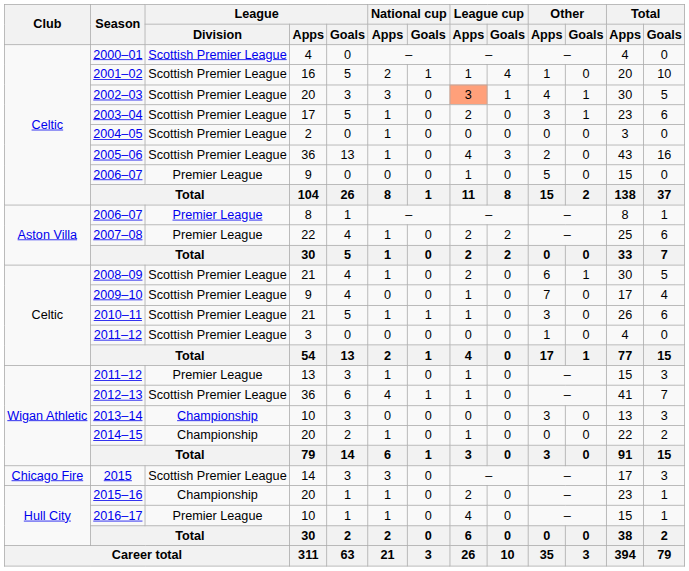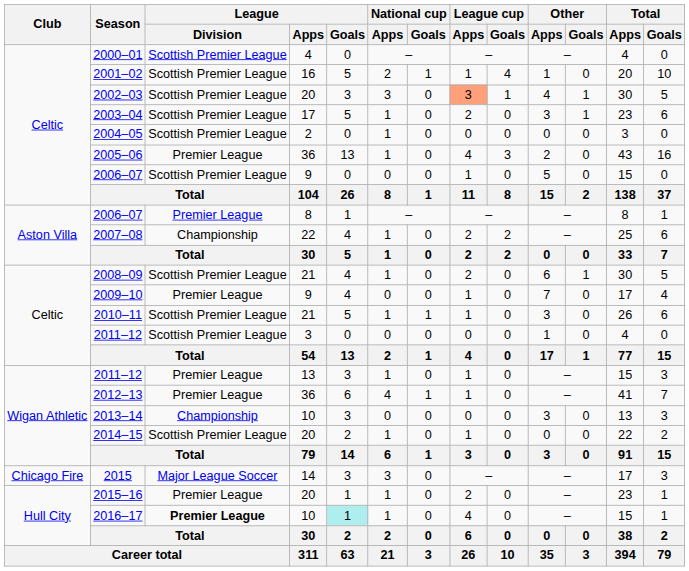 <table class="wikitable" style="text-align:center">
 <tr>
 <th rowspan="2">Club</th>
 <th rowspan="2">Season</th>
 <th colspan="3">League</th>
 <th colspan="2">National cup</th>
 <th colspan="2">League cup</th>
 <th colspan="2">Other</th>
 <th colspan="2">Total</th>
 </tr>
 <tr>
 <th>Division</th>
 <th>Apps</th>
 <th>Goals</th>
 <th>Apps</th>
 <th>Goals</th>
 <th>Apps</th>
 <th>Goals</th>
 <th>Apps</th>
 <th>Goals</th>
 <th>Apps</th>
 <th>Goals</th>
 </tr>
 <tr>
 <td rowspan="8"><a href='#'>Celtic</a></td>
 <td><a href='#'>2000–01</a></td>
 <td><a href='#'>Scottish Premier League</a></td>
 <td>4</td>
 <td>0</td>
 <td colspan="2">–</td>
 <td colspan="2">–</td>
 <td colspan="2">–</td>
 <td>4</td>
 <td>0</td>
 </tr>
 <tr>
 <td><a href='#'>2001–02</a></td>
 <td>Scottish Premier League</td>
 <td>16</td>
 <td>5</td>
 <td>2</td>
 <td>1</td>
 <td>1</td>
 <td>4</td>
 <td>1</td>
 <td>0</td>
 <td>20</td>
 <td>10</td>
 </tr>
 <tr>
 <td><a href='#'>2002–03</a></td>
 <td>Scottish Premier League</td>
 <td>20</td>
 <td>3</td>
 <td>3</td>
 <td>0</td>
 <td style="background: lightsalmon;">3</td>
 <td>1</td>
 <td>4</td>
 <td>1</td>
 <td>30</td>
 <td>5</td>
 </tr>
 <tr>
 <td><a href='#'>2003–04</a></td>
 <td>Scottish Premier League</td>
 <td>17</td>
 <td>5</td>
 <td>1</td>
 <td>0</td>
 <td>2</td>
 <td>0</td>
 <td>3</td>
 <td>1</td>
 <td>23</td>
 <td>6</td>
 </tr>
 <tr>
 <td><a href='#'>2004–05</a></td>
 <td>Scottish Premier League</td>
 <td>2</td>
 <td>0</td>
 <td>1</td>
 <td>0</td>
 <td>0</td>
 <td>0</td>
 <td>0</td>
 <td>0</td>
 <td>3</td>
 <td>0</td>
 </tr>
 <tr>
 <td><a href='#'>2005–06</a></td>
-<td>Scottish Premier League</td>
+<td>Premier League</td>
 <td>36</td>
 <td>13</td>
 <td>1</td>
 <td>0</td>
 <td>4</td>
 <td>3</td>
 <td>2</td>
 <td>0</td>
 <td>43</td>
 <td>16</td>
 </tr>
 <tr>
 <td><a href='#'>2006–07</a></td>
-<td>Premier League</td>
+<td>Scottish Premier League</td>
 <td>9</td>
 <td>0</td>
 <td>0</td>
 <td>0</td>
 <td>1</td>
 <td>0</td>
 <td>5</td>
 <td>0</td>
 <td>15</td>
 <td>0</td>
 </tr>
 <tr>
 <th colspan="2">Total</th>
 <th>104</th>
 <th>26</th>
 <th>8</th>
 <th>1</th>
 <th>11</th>
 <th>8</th>
 <th>15</th>
 <th>2</th>
 <th>138</th>
 <th>37</th>
 </tr>
 <tr>
 <td rowspan="3"><a href='#'>Aston Villa</a></td>
 <td><a href='#'>2006–07</a></td>
 <td><a href='#'>Premier League</a></td>
 <td>8</td>
 <td>1</td>
 <td colspan="2">–</td>
 <td colspan="2">–</td>
 <td colspan="2">–</td>
 <td>8</td>
 <td>1</td>
 </tr>
 <tr>
 <td><a href='#'>2007–08</a></td>
-<td>Premier League</td>
+<td>Championship</td>
 <td>22</td>
 <td>4</td>
 <td>1</td>
 <td>0</td>
 <td>2</td>
 <td>2</td>
 <td colspan="2">–</td>
 <td>25</td>
 <td>6</td>
 </tr>
 <tr>
 <th colspan="2">Total</th>
 <th>30</th>
 <th>5</th>
 <th>1</th>
 <th>0</th>
 <th>2</th>
 <th>2</th>
 <th>0</th>
 <th>0</th>
 <th>33</th>
 <th>7</th>
 </tr>
 <tr>
 <td rowspan="5">Celtic</td>
 <td><a href='#'>2008–09</a></td>
 <td>Scottish Premier League</td>
 <td>21</td>
 <td>4</td>
 <td>1</td>
 <td>0</td>
 <td>2</td>
 <td>0</td>
 <td>6</td>
 <td>1</td>
 <td>30</td>
 <td>5</td>
 </tr>
 <tr>
 <td><a href='#'>2009–10</a></td>
-<td>Scottish Premier League</td>
+<td>Premier League</td>
 <td>9</td>
 <td>4</td>
 <td>0</td>
 <td>0</td>
 <td>1</td>
 <td>0</td>
 <td>7</td>
 <td>0</td>
 <td>17</td>
 <td>4</td>
 </tr>
 <tr>
 <td><a href='#'>2010–11</a></td>
 <td>Scottish Premier League</td>
 <td>21</td>
 <td>5</td>
 <td>1</td>
 <td>1</td>
 <td>1</td>
 <td>0</td>
 <td>3</td>
 <td>0</td>
 <td>26</td>
 <td>6</td>
 </tr>
 <tr>
 <td><a href='#'>2011–12</a></td>
 <td>Scottish Premier League</td>
 <td>3</td>
 <td>0</td>
 <td>0</td>
 <td>0</td>
 <td>0</td>
 <td>0</td>
 <td>1</td>
 <td>0</td>
 <td>4</td>
 <td>0</td>
 </tr>
 <tr>
 <th colspan="2">Total</th>
 <th>54</th>
 <th>13</th>
 <th>2</th>
 <th>1</th>
 <th>4</th>
 <th>0</th>
 <th>17</th>
 <th>1</th>
 <th>77</th>
 <th>15</th>
 </tr>
 <tr>
 <td rowspan="5"><a href='#'>Wigan Athletic</a></td>
 <td><a href='#'>2011–12</a></td>
 <td>Premier League</td>
 <td>13</td>
 <td>3</td>
 <td>1</td>
 <td>0</td>
 <td>1</td>
 <td>0</td>
 <td colspan="2">–</td>
 <td>15</td>
 <td>3</td>
 </tr>
 <tr>
 <td><a href='#'>2012–13</a></td>
-<td>Scottish Premier League</td>
+<td>Premier League</td>
 <td>36</td>
 <td>6</td>
 <td>4</td>
 <td>1</td>
 <td>1</td>
 <td>0</td>
 <td colspan="2">–</td>
 <td>41</td>
 <td>7</td>
 </tr>
 <tr>
 <td><a href='#'>2013–14</a></td>
 <td><a href='#'>Championship</a></td>
 <td>10</td>
 <td>3</td>
 <td>0</td>
 <td>0</td>
 <td>0</td>
 <td>0</td>
 <td>3</td>
 <td>0</td>
 <td>13</td>
 <td>3</td>
 </tr>
 <tr>
 <td><a href='#'>2014–15</a></td>
-<td>Championship</td>
+<td>Scottish Premier League</td>
 <td>20</td>
 <td>2</td>
 <td>1</td>
 <td>0</td>
 <td>1</td>
 <td>0</td>
 <td>0</td>
 <td>0</td>
 <td>22</td>
 <td>2</td>
 </tr>
 <tr>
 <th colspan="2">Total</th>
 <th>79</th>
 <th>14</th>
 <th>6</th>
 <th>1</th>
 <th>3</th>
 <th>0</th>
 <th>3</th>
 <th>0</th>
 <th>91</th>
 <th>15</th>
 </tr>
 <tr>
 <td><a href='#'>Chicago Fire</a></td>
 <td><a href='#'>2015</a></td>
-<td>Scottish Premier League</td>
+<td><a href='#'>Major League Soccer</a></td>
 <td>14</td>
 <td>3</td>
 <td>3</td>
 <td>0</td>
 <td colspan="2">–</td>
 <td colspan="2">–</td>
 <td>17</td>
 <td>3</td>
 </tr>
 <tr>
 <td rowspan="3"><a href='#'>Hull City</a></td>
 <td><a href='#'>2015–16</a></td>
-<td>Championship</td>
+<td>Premier League</td>
 <td>20</td>
 <td>1</td>
 <td>1</td>
 <td>0</td>
 <td>2</td>
 <td>0</td>
 <td colspan="2">–</td>
 <td>23</td>
 <td>1</td>
 </tr>
 <tr>
 <td><a href='#'>2016–17</a></td>
-<td>Premier League</td>
+<td><strong>Premier League</strong></td>
 <td>10</td>
-<td>1</td>
+<td style="background: paleturquoise;">1</td>
 <td>1</td>
 <td>0</td>
 <td>4</td>
 <td>0</td>
 <td colspan="2">–</td>
 <td>15</td>
 <td>1</td>
 </tr>
 <tr>
 <th colspan="2">Total</th>
 <th>30</th>
 <th>2</th>
 <th>2</th>
 <th>0</th>
 <th>6</th>
 <th>0</th>
 <th>0</th>
 <th>0</th>
 <th>38</th>
 <th>2</th>
 </tr>
 <tr>
 <th colspan="3">Career total</th>
 <th>311</th>
 <th>63</th>
 <th>21</th>
 <th>3</th>
 <th>26</th>
 <th>10</th>
 <th>35</th>
 <th>3</th>
 <th>394</th>
 <th>79</th>
 </tr>
 </table>
